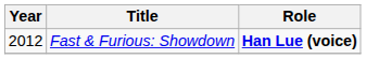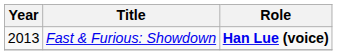 <table class="wikitable sortable">
 <tr>
 <th>Year</th>
 <th>Title</th>
 <th>Role</th>
 </tr>
 <tr>
-<td>2012</td>
+<td>2013</td>
 <td><em><a href='#'>Fast & Furious: Showdown</a></em></td>
 <td><strong><a href='#'>Han Lue</a> (voice)</strong></td>
 </tr>
 <tr>
 </tr>
 </table>
